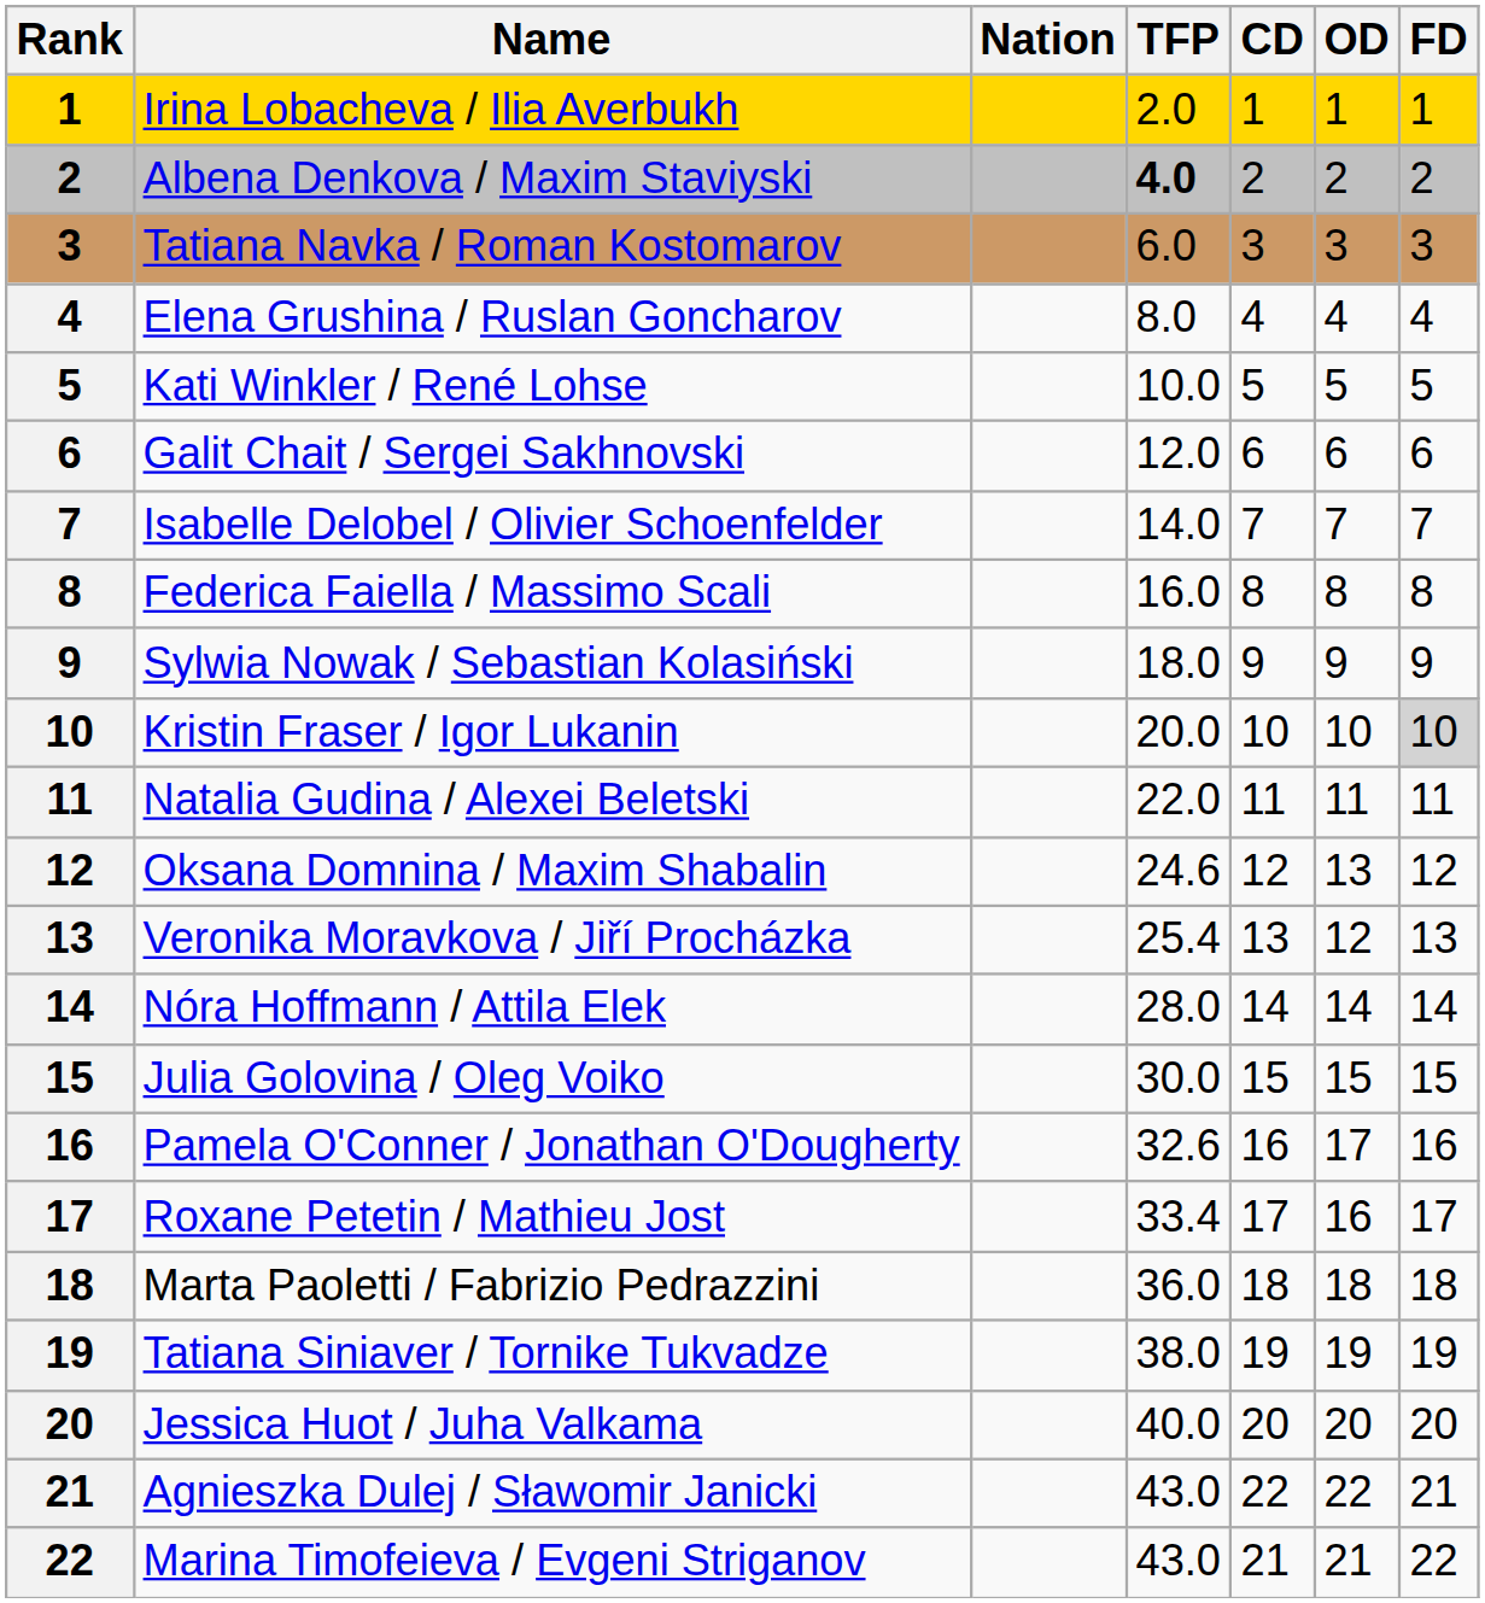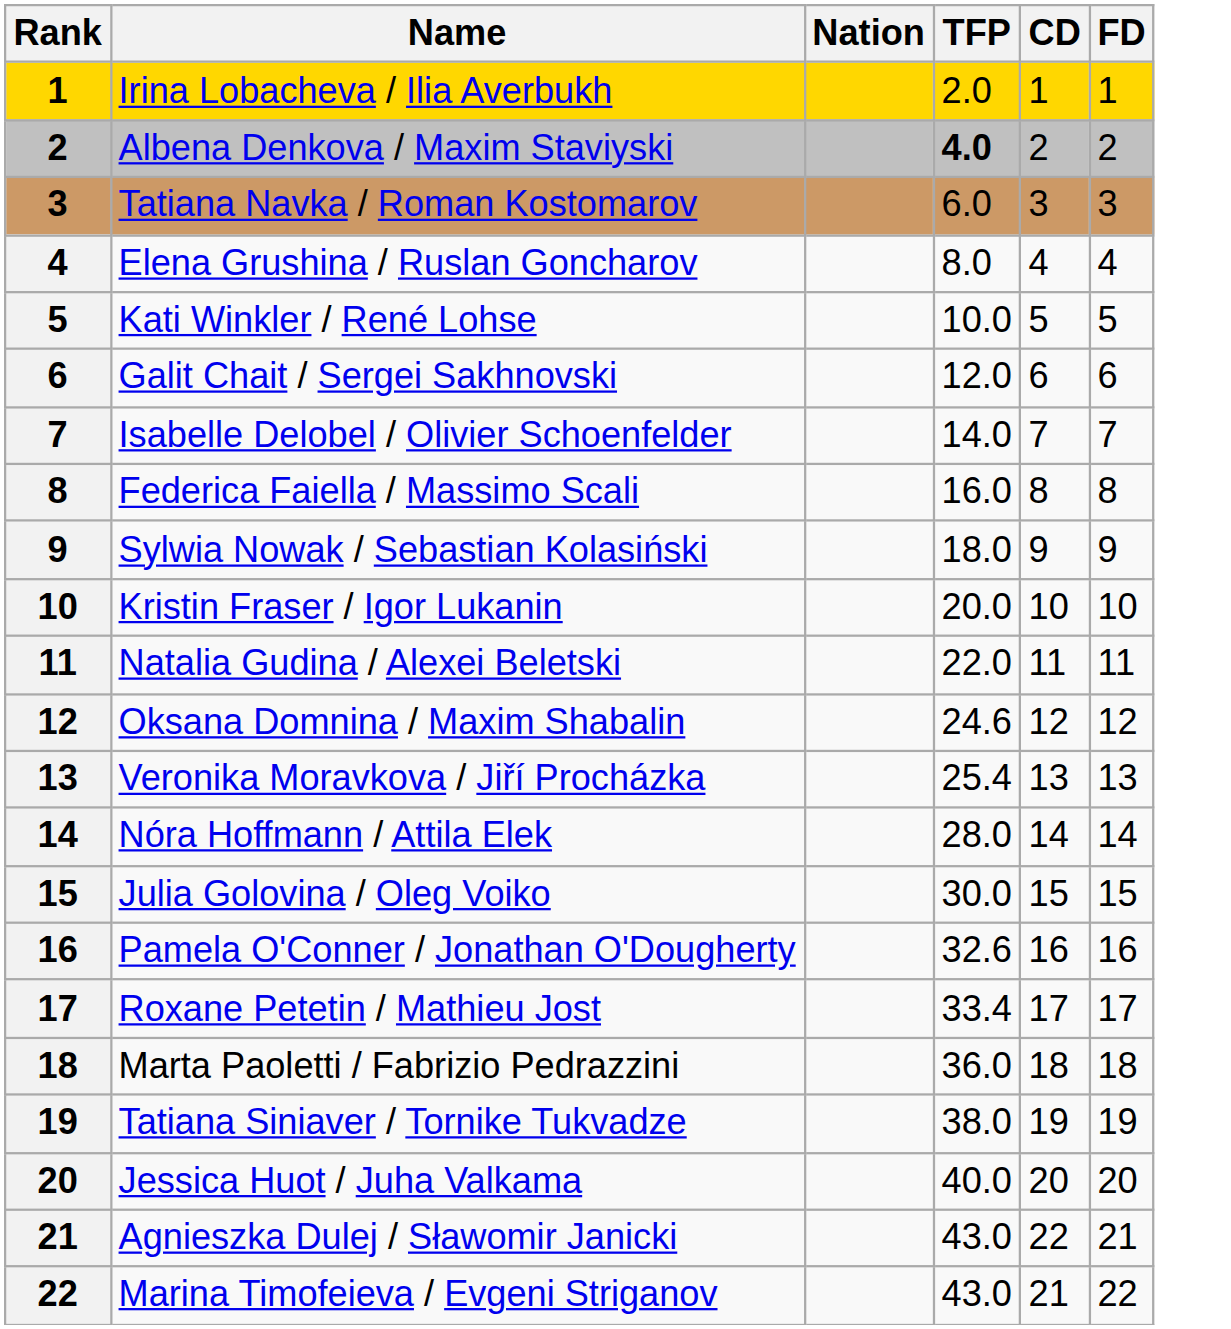 <table class="wikitable">
 <tr>
 <th>Rank</th>
 <th>Name</th>
 <th>Nation</th>
 <th>TFP</th>
 <th>CD</th>
-<th>OD</th>
 <th>FD</th>
 </tr>
 <tr bgcolor="gold">
 <td align="center"><strong>1</strong></td>
 <td><a href='#'>Irina Lobacheva</a> / <a href='#'>Ilia Averbukh</a></td>
 <td></td>
 <td>2.0</td>
-<td>1</td>
 <td>1</td>
 <td>1</td>
 </tr>
 <tr bgcolor="silver">
 <td align="center"><strong>2</strong></td>
 <td><a href='#'>Albena Denkova</a> / <a href='#'>Maxim Staviyski</a></td>
 <td></td>
 <td><strong>4.0</strong></td>
 <td>2</td>
 <td>2</td>
-<td>2</td>
 </tr>
 <tr bgcolor="cc9966">
 <td align="center"><strong>3</strong></td>
 <td><a href='#'>Tatiana Navka</a> / <a href='#'>Roman Kostomarov</a></td>
 <td></td>
 <td>6.0</td>
-<td>3</td>
 <td>3</td>
 <td>3</td>
 </tr>
 <tr>
 <th>4</th>
 <td><a href='#'>Elena Grushina</a> / <a href='#'>Ruslan Goncharov</a></td>
 <td></td>
 <td>8.0</td>
 <td>4</td>
 <td>4</td>
-<td>4</td>
 </tr>
 <tr>
 <th>5</th>
 <td><a href='#'>Kati Winkler</a> / <a href='#'>René Lohse</a></td>
 <td></td>
 <td>10.0</td>
-<td>5</td>
 <td>5</td>
 <td>5</td>
 </tr>
 <tr>
 <th>6</th>
 <td><a href='#'>Galit Chait</a> / <a href='#'>Sergei Sakhnovski</a></td>
 <td></td>
 <td>12.0</td>
 <td>6</td>
 <td>6</td>
-<td>6</td>
 </tr>
 <tr>
 <th>7</th>
 <td><a href='#'>Isabelle Delobel</a> / <a href='#'>Olivier Schoenfelder</a></td>
 <td></td>
 <td>14.0</td>
-<td>7</td>
 <td>7</td>
 <td>7</td>
 </tr>
 <tr>
 <th>8</th>
 <td><a href='#'>Federica Faiella</a> / <a href='#'>Massimo Scali</a></td>
 <td></td>
 <td>16.0</td>
 <td>8</td>
 <td>8</td>
-<td>8</td>
 </tr>
 <tr>
 <th>9</th>
 <td><a href='#'>Sylwia Nowak</a> / <a href='#'>Sebastian Kolasiński</a></td>
 <td></td>
 <td>18.0</td>
-<td>9</td>
 <td>9</td>
 <td>9</td>
 </tr>
 <tr>
 <th>10</th>
 <td><a href='#'>Kristin Fraser</a> / <a href='#'>Igor Lukanin</a></td>
 <td></td>
 <td>20.0</td>
 <td>10</td>
 <td>10</td>
-<td style="background: lightgrey;">10</td>
 </tr>
 <tr>
 <th>11</th>
 <td><a href='#'>Natalia Gudina</a> / <a href='#'>Alexei Beletski</a></td>
 <td></td>
 <td>22.0</td>
-<td>11</td>
 <td>11</td>
 <td>11</td>
 </tr>
 <tr>
 <th>12</th>
 <td><a href='#'>Oksana Domnina</a> / <a href='#'>Maxim Shabalin</a></td>
 <td></td>
 <td>24.6</td>
 <td>12</td>
-<td>13</td>
 <td>12</td>
 </tr>
 <tr>
 <th>13</th>
 <td><a href='#'>Veronika Moravkova</a> / <a href='#'>Jiří Procházka</a></td>
 <td></td>
 <td>25.4</td>
 <td>13</td>
-<td>12</td>
 <td>13</td>
 </tr>
 <tr>
 <th>14</th>
 <td><a href='#'>Nóra Hoffmann</a> / <a href='#'>Attila Elek</a></td>
 <td></td>
 <td>28.0</td>
-<td>14</td>
 <td>14</td>
 <td>14</td>
 </tr>
 <tr>
 <th>15</th>
 <td><a href='#'>Julia Golovina</a> / <a href='#'>Oleg Voiko</a></td>
 <td></td>
 <td>30.0</td>
 <td>15</td>
 <td>15</td>
-<td>15</td>
 </tr>
 <tr>
 <th>16</th>
 <td><a href='#'>Pamela O'Conner</a> / <a href='#'>Jonathan O'Dougherty</a></td>
 <td></td>
 <td>32.6</td>
 <td>16</td>
-<td>17</td>
 <td>16</td>
 </tr>
 <tr>
 <th>17</th>
 <td><a href='#'>Roxane Petetin</a> / <a href='#'>Mathieu Jost</a></td>
 <td></td>
 <td>33.4</td>
 <td>17</td>
-<td>16</td>
 <td>17</td>
 </tr>
 <tr>
 <th>18</th>
 <td>Marta Paoletti / Fabrizio Pedrazzini</td>
 <td></td>
 <td>36.0</td>
-<td>18</td>
 <td>18</td>
 <td>18</td>
 </tr>
 <tr>
 <th>19</th>
 <td><a href='#'>Tatiana Siniaver</a> / <a href='#'>Tornike Tukvadze</a></td>
 <td></td>
 <td>38.0</td>
 <td>19</td>
 <td>19</td>
-<td>19</td>
 </tr>
 <tr>
 <th>20</th>
 <td><a href='#'>Jessica Huot</a> / <a href='#'>Juha Valkama</a></td>
 <td></td>
 <td>40.0</td>
-<td>20</td>
 <td>20</td>
 <td>20</td>
 </tr>
 <tr>
 <th>21</th>
 <td><a href='#'>Agnieszka Dulej</a> / <a href='#'>Sławomir Janicki</a></td>
 <td></td>
 <td>43.0</td>
 <td>22</td>
-<td>22</td>
 <td>21</td>
 </tr>
 <tr>
 <th>22</th>
 <td><a href='#'>Marina Timofeieva</a> / <a href='#'>Evgeni Striganov</a></td>
 <td></td>
 <td>43.0</td>
 <td>21</td>
-<td>21</td>
 <td>22</td>
 </tr>
 </table>
